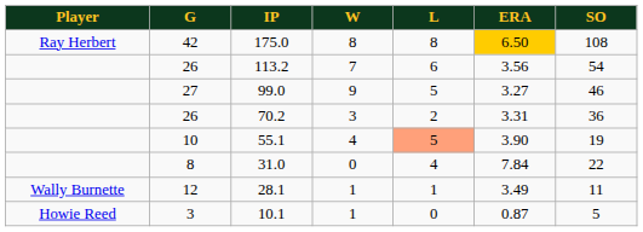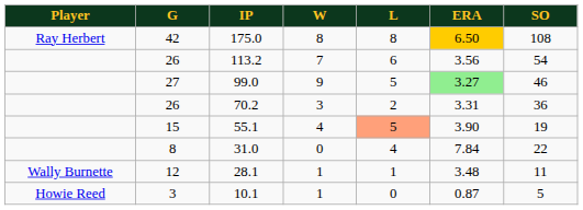 <table class="wikitable sortable">
 <tr>
 <th style="background:#0C371D;color:#ffc322;" width="16%">Player</th>
 <th style="background:#0C371D;color:#ffc322;" width="9%">G</th>
 <th style="background:#0C371D;color:#ffc322;" width="9%">IP</th>
 <th style="background:#0C371D;color:#ffc322;" width="9%">W</th>
 <th style="background:#0C371D;color:#ffc322;" width="9%">L</th>
 <th style="background:#0C371D;color:#ffc322;" width="9%">ERA</th>
 <th style="background:#0C371D;color:#ffc322;" width="9%">SO</th>
 </tr>
 <tr align="center">
 <td><a href='#'>Ray Herbert</a></td>
 <td>42</td>
 <td>175.0</td>
 <td>8</td>
 <td>8</td>
 <td bgcolor="#FFCC00">6.50</td>
 <td>108</td>
 </tr>
 <tr align=center>
 <td></td>
 <td>26</td>
 <td>113.2</td>
 <td>7</td>
 <td>6</td>
 <td>3.56</td>
 <td>54</td>
 </tr>
 <tr align="center">
 <td></td>
 <td>27</td>
 <td>99.0</td>
 <td>9</td>
 <td>5</td>
-<td>3.27</td>
+<td style="background: lightgreen;">3.27</td>
 <td>46</td>
 </tr>
 <tr align="center">
 <td></td>
 <td>26</td>
 <td>70.2</td>
 <td>3</td>
 <td>2</td>
 <td>3.31</td>
 <td>36</td>
 </tr>
 <tr align="center">
 <td></td>
-<td>10</td>
+<td>15</td>
 <td>55.1</td>
 <td>4</td>
 <td style="background: lightsalmon;">5</td>
 <td>3.90</td>
 <td>19</td>
 </tr>
 <tr align="center">
 <td></td>
 <td>8</td>
 <td>31.0</td>
 <td>0</td>
 <td>4</td>
 <td>7.84</td>
 <td>22</td>
 </tr>
 <tr align="center">
 <td><a href='#'>Wally Burnette</a></td>
 <td>12</td>
 <td>28.1</td>
 <td>1</td>
 <td>1</td>
-<td>3.49</td>
+<td>3.48</td>
 <td>11</td>
 </tr>
 <tr align=center>
 <td><a href='#'>Howie Reed</a></td>
 <td>3</td>
 <td>10.1</td>
 <td>1</td>
 <td>0</td>
 <td>0.87</td>
 <td>5</td>
 </tr>
 </table>
